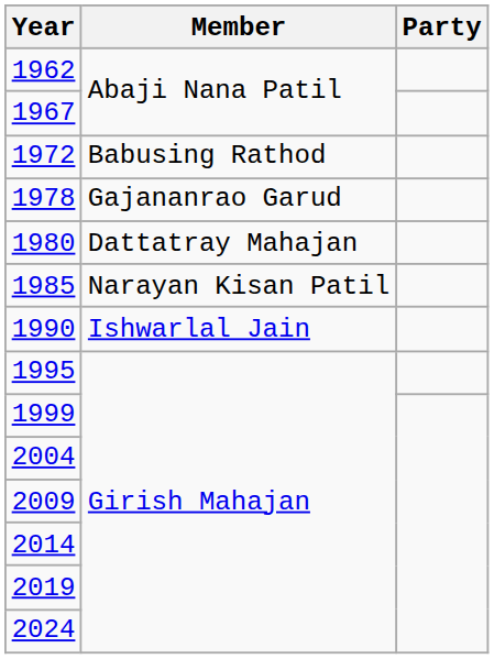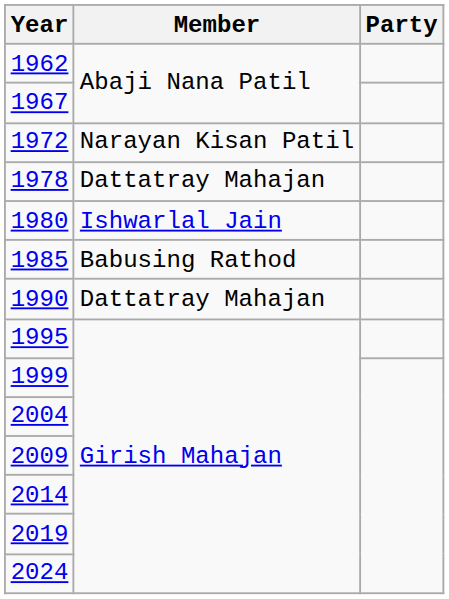 <table class="wikitable">
 <tr>
 <th>Year</th>
 <th>Member</th>
 <th colspan=2>Party</th>
 </tr>
 <tr>
 <td><a href='#'>1962</a></td>
 <td rowspan="2">Abaji Nana Patil</td>
 <td></td>
 </tr>
 <tr>
 <td><a href='#'>1967</a></td>
 </tr>
 <tr>
 <td><a href='#'>1972</a></td>
+<td>Narayan Kisan Patil</td>
+<td></td>
+</tr>
+<tr>
+<td><a href='#'>1978</a></td>
+<td>Dattatray Mahajan</td>
+</tr>
+<tr>
+<td><a href='#'>1980</a></td>
+<td><a href='#'>Ishwarlal Jain</a></td>
+<td></td>
+</tr>
+<tr>
+<td><a href='#'>1985</a></td>
 <td>Babusing Rathod</td>
 <td></td>
 </tr>
 <tr>
-<td><a href='#'>1978</a></td>
-<td>Gajananrao Garud</td>
-</tr>
-<tr>
-<td><a href='#'>1980</a></td>
+<td><a href='#'>1990</a></td>
 <td>Dattatray Mahajan</td>
-<td></td>
-</tr>
-<tr>
-<td><a href='#'>1985</a></td>
-<td>Narayan Kisan Patil</td>
-<td></td>
-</tr>
-<tr>
-<td><a href='#'>1990</a></td>
-<td><a href='#'>Ishwarlal Jain</a></td>
 </tr>
 <tr>
 <td><a href='#'>1995</a></td>
 <td Rowspan=7><a href='#'>Girish Mahajan</a></td>
 <td></td>
 </tr>
 <tr>
 <td><a href='#'>1999</a></td>
 </tr>
 <tr>
 <td><a href='#'>2004</a></td>
 </tr>
 <tr>
 <td><a href='#'>2009</a></td>
 </tr>
 <tr>
 <td><a href='#'>2014</a></td>
 </tr>
 <tr>
 <td><a href='#'>2019</a></td>
 </tr>
 <tr>
 <td><a href='#'>2024</a></td>
 </tr>
 </table>
